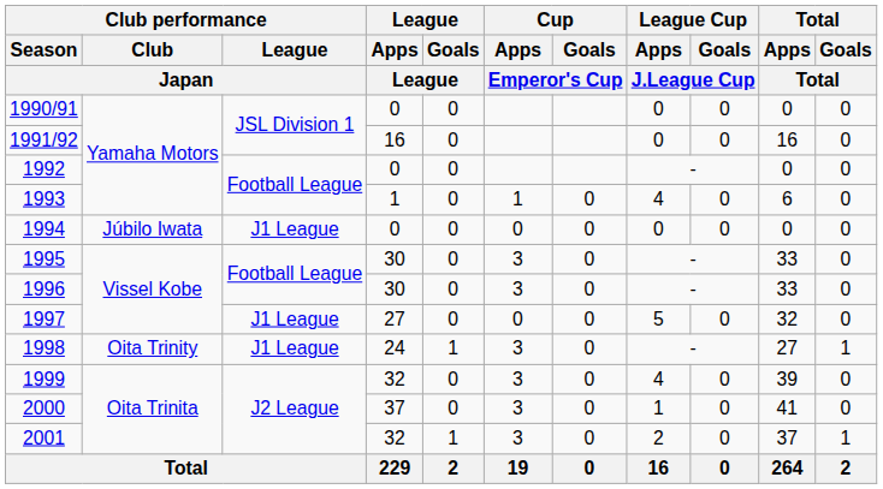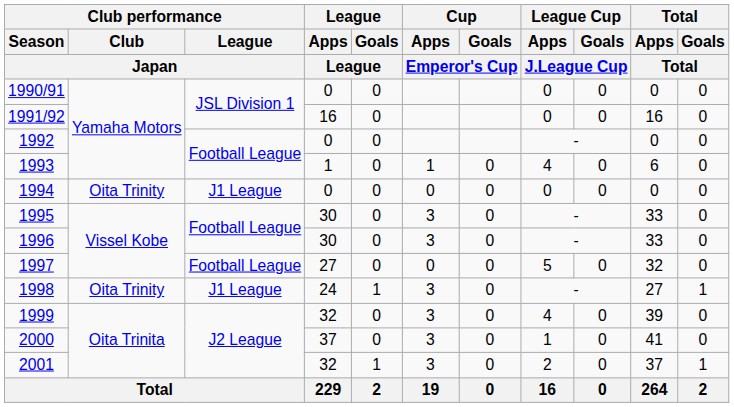 <table class="wikitable" style="text-align:center;">
 <tr>
 <th colspan=3>Club performance</th>
 <th colspan=2>League</th>
 <th colspan=2>Cup</th>
 <th colspan=2>League Cup</th>
 <th colspan=2>Total</th>
 </tr>
 <tr>
 <th>Season</th>
 <th>Club</th>
 <th>League</th>
 <th>Apps</th>
 <th>Goals</th>
 <th>Apps</th>
 <th>Goals</th>
 <th>Apps</th>
 <th>Goals</th>
 <th>Apps</th>
 <th>Goals</th>
 </tr>
 <tr>
 <th colspan=3>Japan</th>
 <th colspan=2>League</th>
 <th colspan=2><a href='#'>Emperor's Cup</a></th>
 <th colspan=2><a href='#'>J.League Cup</a></th>
 <th colspan=2>Total</th>
 </tr>
 <tr>
 <td><a href='#'>1990/91</a></td>
 <td rowspan="4"><a href='#'>Yamaha Motors</a></td>
 <td rowspan="2"><a href='#'>JSL Division 1</a></td>
 <td>0</td>
 <td>0</td>
 <td></td>
 <td></td>
 <td>0</td>
 <td>0</td>
 <td>0</td>
 <td>0</td>
 </tr>
 <tr>
 <td><a href='#'>1991/92</a></td>
 <td>16</td>
 <td>0</td>
 <td></td>
 <td></td>
 <td>0</td>
 <td>0</td>
 <td>16</td>
 <td>0</td>
 </tr>
 <tr>
 <td><a href='#'>1992</a></td>
 <td rowspan="2"><a href='#'>Football League</a></td>
 <td>0</td>
 <td>0</td>
 <td></td>
 <td></td>
 <td colspan="2">-</td>
 <td>0</td>
 <td>0</td>
 </tr>
 <tr>
 <td><a href='#'>1993</a></td>
 <td>1</td>
 <td>0</td>
 <td>1</td>
 <td>0</td>
 <td>4</td>
 <td>0</td>
 <td>6</td>
 <td>0</td>
 </tr>
 <tr>
 <td><a href='#'>1994</a></td>
-<td><a href='#'>Júbilo Iwata</a></td>
+<td><a href='#'>Oita Trinity</a></td>
 <td><a href='#'>J1 League</a></td>
 <td>0</td>
 <td>0</td>
 <td>0</td>
 <td>0</td>
 <td>0</td>
 <td>0</td>
 <td>0</td>
 <td>0</td>
 </tr>
 <tr>
 <td><a href='#'>1995</a></td>
 <td rowspan="3"><a href='#'>Vissel Kobe</a></td>
 <td rowspan="2"><a href='#'>Football League</a></td>
 <td>30</td>
 <td>0</td>
 <td>3</td>
 <td>0</td>
 <td colspan="2">-</td>
 <td>33</td>
 <td>0</td>
 </tr>
 <tr>
 <td><a href='#'>1996</a></td>
 <td>30</td>
 <td>0</td>
 <td>3</td>
 <td>0</td>
 <td colspan="2">-</td>
 <td>33</td>
 <td>0</td>
 </tr>
 <tr>
 <td><a href='#'>1997</a></td>
-<td><a href='#'>J1 League</a></td>
+<td><a href='#'>Football League</a></td>
 <td>27</td>
 <td>0</td>
 <td>0</td>
 <td>0</td>
 <td>5</td>
 <td>0</td>
 <td>32</td>
 <td>0</td>
 </tr>
 <tr>
 <td><a href='#'>1998</a></td>
 <td><a href='#'>Oita Trinity</a></td>
 <td><a href='#'>J1 League</a></td>
 <td>24</td>
 <td>1</td>
 <td>3</td>
 <td>0</td>
 <td colspan="2">-</td>
 <td>27</td>
 <td>1</td>
 </tr>
 <tr>
 <td><a href='#'>1999</a></td>
 <td rowspan="3"><a href='#'>Oita Trinita</a></td>
 <td rowspan="3"><a href='#'>J2 League</a></td>
 <td>32</td>
 <td>0</td>
 <td>3</td>
 <td>0</td>
 <td>4</td>
 <td>0</td>
 <td>39</td>
 <td>0</td>
 </tr>
 <tr>
 <td><a href='#'>2000</a></td>
 <td>37</td>
 <td>0</td>
 <td>3</td>
 <td>0</td>
 <td>1</td>
 <td>0</td>
 <td>41</td>
 <td>0</td>
 </tr>
 <tr>
 <td><a href='#'>2001</a></td>
 <td>32</td>
 <td>1</td>
 <td>3</td>
 <td>0</td>
 <td>2</td>
 <td>0</td>
 <td>37</td>
 <td>1</td>
 </tr>
 <tr>
 <th colspan=3>Total</th>
 <th>229</th>
 <th>2</th>
 <th>19</th>
 <th>0</th>
 <th>16</th>
 <th>0</th>
 <th>264</th>
 <th>2</th>
 </tr>
 </table>
